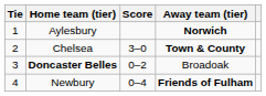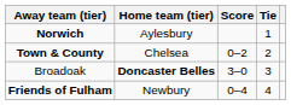 <table class="wikitable" style="text-align:center; font-size:85%">
 <tr>
-<th>Tie</th>
+<th>Away team (tier)</th>
 <th>Home team (tier)</th>
 <th>Score</th>
-<th>Away team (tier)</th>
+<th>Tie</th>
 <th></th>
 </tr>
 <tr>
-<td align="center">1</td>
+<td><strong>Norwich</strong></td>
 <td>Aylesbury</td>
 <td align="center"></td>
-<td><strong>Norwich</strong></td>
+<td align="center">1</td>
 <td></td>
 </tr>
 <tr>
+<td><strong>Town & County</strong></td>
+<td>Chelsea</td>
+<td align="center">0–2</td>
 <td align="center">2</td>
-<td>Chelsea</td>
-<td align="center">3–0</td>
-<td><strong>Town & County</strong></td>
 <td></td>
 </tr>
 <tr>
+<td>Broadoak</td>
+<td><strong>Doncaster Belles</strong></td>
+<td align="center">3–0</td>
 <td align="center">3</td>
-<td><strong>Doncaster Belles</strong></td>
-<td align="center">0–2</td>
-<td>Broadoak</td>
 <td></td>
 </tr>
 <tr>
-<td align="center">4</td>
+<td><strong>Friends of Fulham</strong></td>
 <td>Newbury</td>
 <td align="center">0–4</td>
-<td><strong>Friends of Fulham</strong></td>
+<td align="center">4</td>
 <td></td>
 </tr>
 </table>
